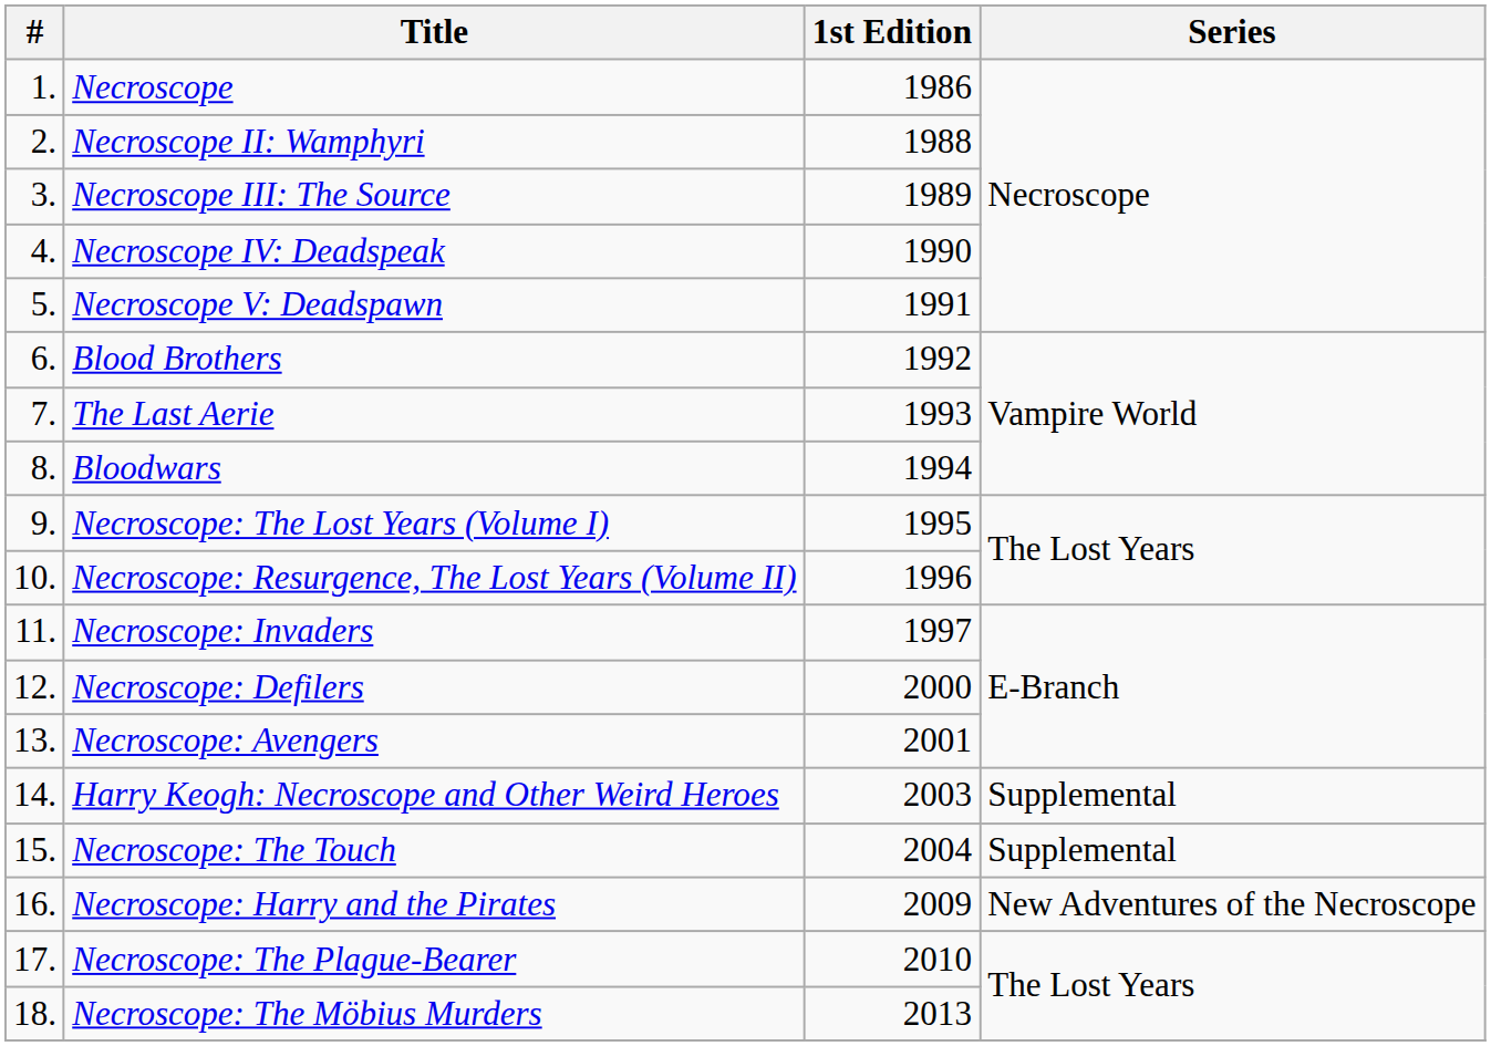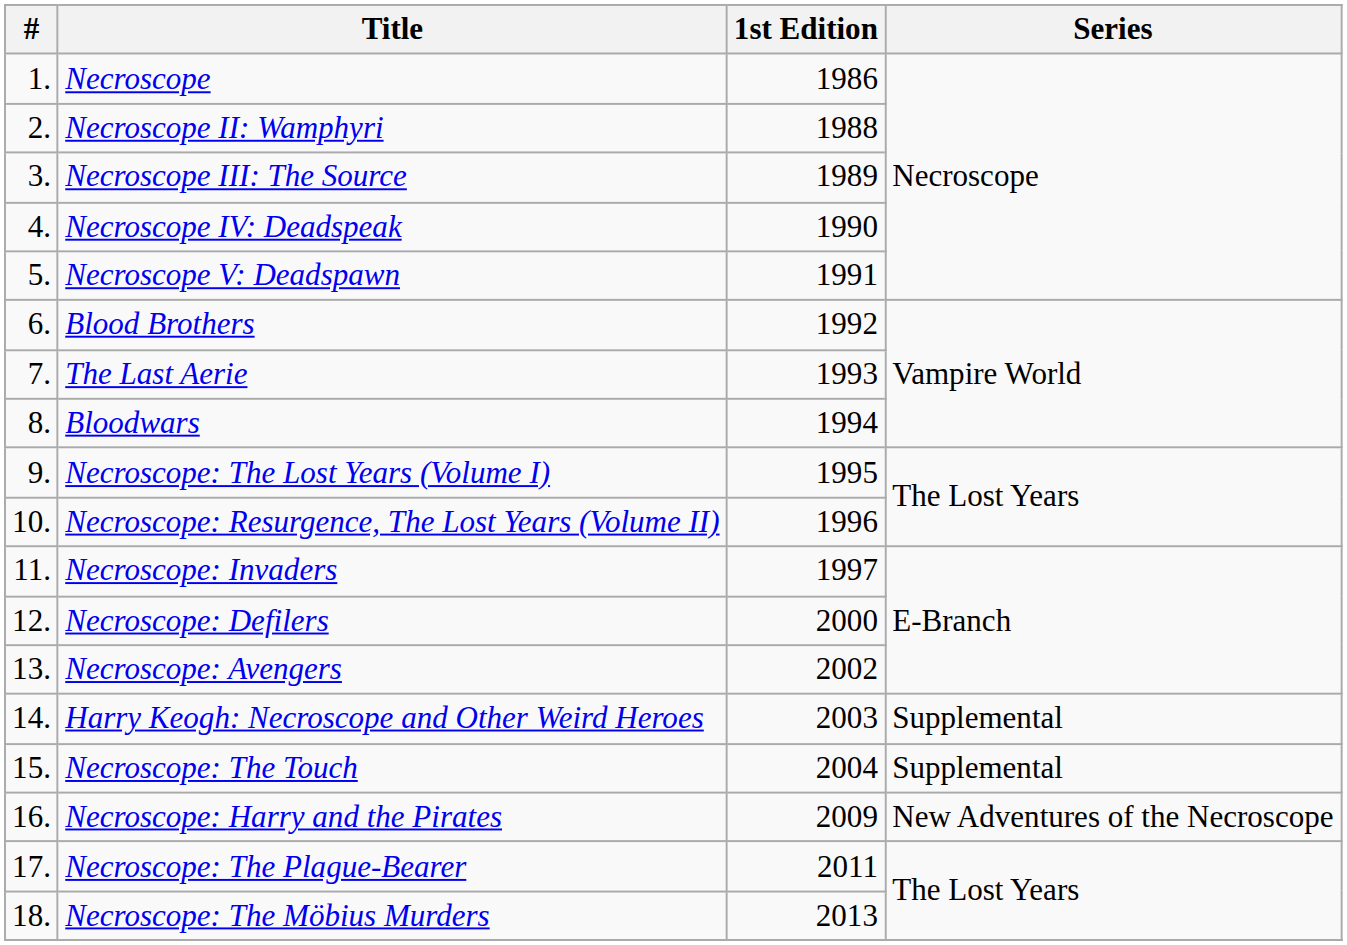 <table class="wikitable">
 <tr>
 <th>#</th>
 <th>Title</th>
 <th>1st Edition</th>
 <th>Series</th>
 </tr>
 <tr>
 <td align="right">1.</td>
 <td><em><a href='#'>Necroscope</a></em></td>
 <td align="right">1986</td>
 <td rowspan=5>Necroscope</td>
 </tr>
 <tr>
 <td align="right">2.</td>
 <td><em><a href='#'>Necroscope II: Wamphyri</a></em></td>
 <td align="right">1988</td>
 </tr>
 <tr>
 <td align="right">3.</td>
 <td><em><a href='#'>Necroscope III: The Source</a></em></td>
 <td align="right">1989</td>
 </tr>
 <tr>
 <td align="right">4.</td>
 <td><em><a href='#'>Necroscope IV: Deadspeak</a></em></td>
 <td align="right">1990</td>
 </tr>
 <tr>
 <td align="right">5.</td>
 <td><em><a href='#'>Necroscope V: Deadspawn</a></em></td>
 <td align="right">1991</td>
 </tr>
 <tr>
 <td align="right">6.</td>
 <td><em><a href='#'>Blood Brothers</a></em></td>
 <td align="right">1992</td>
 <td rowspan=3>Vampire World</td>
 </tr>
 <tr>
 <td align="right">7.</td>
 <td><em><a href='#'>The Last Aerie</a></em></td>
 <td align="right">1993</td>
 </tr>
 <tr>
 <td align="right">8.</td>
 <td><em><a href='#'>Bloodwars</a></em></td>
 <td align="right">1994</td>
 </tr>
 <tr>
 <td align="right">9.</td>
 <td><em><a href='#'>Necroscope: The Lost Years (Volume I)</a></em></td>
 <td align="right">1995</td>
 <td rowspan=2>The Lost Years</td>
 </tr>
 <tr>
 <td align="right">10.</td>
 <td><em><a href='#'>Necroscope: Resurgence, The Lost Years (Volume II)</a></em></td>
 <td align="right">1996</td>
 </tr>
 <tr>
 <td align="right">11.</td>
 <td><em><a href='#'>Necroscope: Invaders</a></em></td>
 <td align="right">1997</td>
 <td rowspan=3>E-Branch</td>
 </tr>
 <tr>
 <td align="right">12.</td>
 <td><em><a href='#'>Necroscope: Defilers</a></em></td>
 <td align="right">2000</td>
 </tr>
 <tr>
 <td align="right">13.</td>
 <td><em><a href='#'>Necroscope: Avengers</a></em></td>
-<td align="right">2001</td>
+<td align="right">2002</td>
 </tr>
 <tr>
 <td align="right">14.</td>
 <td><em><a href='#'>Harry Keogh: Necroscope and Other Weird Heroes</a></em></td>
 <td align="right">2003</td>
 <td>Supplemental</td>
 </tr>
 <tr>
 <td align="right">15.</td>
 <td><em><a href='#'>Necroscope: The Touch</a></em></td>
 <td align="right">2004</td>
 <td>Supplemental</td>
 </tr>
 <tr>
 <td align="right">16.</td>
 <td><em><a href='#'>Necroscope: Harry and the Pirates</a></em></td>
 <td align="right">2009</td>
 <td>New Adventures of the Necroscope</td>
 </tr>
 <tr>
 <td align="right">17.</td>
 <td><em><a href='#'>Necroscope: The Plague-Bearer</a></em></td>
-<td align="right">2010</td>
+<td align="right">2011</td>
 <td rowspan=2>The Lost Years</td>
 </tr>
 <tr>
 <td align="right">18.</td>
 <td><em><a href='#'>Necroscope: The Möbius Murders</a></em></td>
 <td align="right">2013</td>
 </tr>
 <tr>
 </tr>
 </table>
